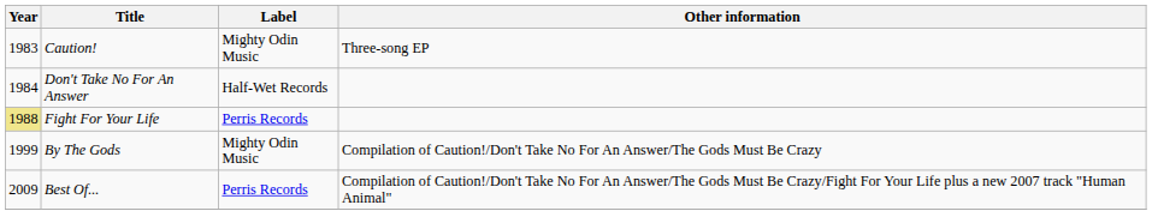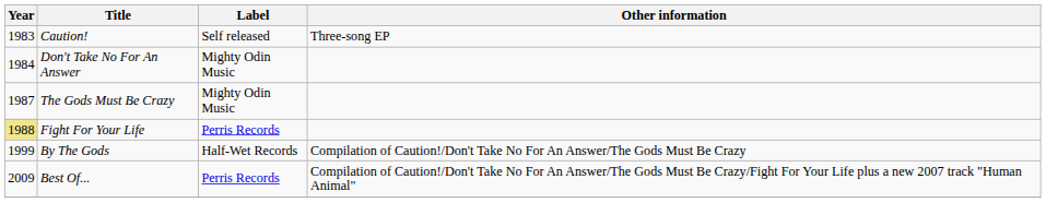 <table class="wikitable">
 <tr>
 <th style="text-align:center; vertical-align:top;">Year</th>
 <th style="text-align:center; vertical-align:top;">Title</th>
 <th style="text-align:center; vertical-align:top;">Label</th>
 <th style="text-align:center; vertical-align:top;">Other information</th>
 </tr>
 <tr>
 <td>1983</td>
 <td><em>Caution!</em></td>
-<td>Mighty Odin Music</td>
+<td>Self released</td>
 <td>Three-song EP</td>
 </tr>
 <tr>
 <td>1984</td>
 <td><em>Don't Take No For An Answer</em></td>
-<td>Half-Wet Records</td>
+<td>Mighty Odin Music</td>
+<td></td>
+</tr>
+<tr>
+<td>1987</td>
+<td><em>The Gods Must Be Crazy</em></td>
+<td>Mighty Odin Music</td>
 <td></td>
 </tr>
 <tr>
 <td style="background: khaki;">1988</td>
 <td><em>Fight For Your Life</em></td>
 <td><a href='#'>Perris Records</a></td>
 <td></td>
 </tr>
 <tr>
 <td>1999</td>
 <td><em>By The Gods</em></td>
-<td>Mighty Odin Music</td>
+<td>Half-Wet Records</td>
 <td>Compilation of Caution!/Don't Take No For An Answer/The Gods Must Be Crazy</td>
 </tr>
 <tr>
 <td>2009</td>
 <td><em>Best Of...</em></td>
 <td><a href='#'>Perris Records</a></td>
 <td>Compilation of Caution!/Don't Take No For An Answer/The Gods Must Be Crazy/Fight For Your Life plus a new 2007 track "Human Animal"</td>
 </tr>
 <tr>
 </tr>
 </table>
